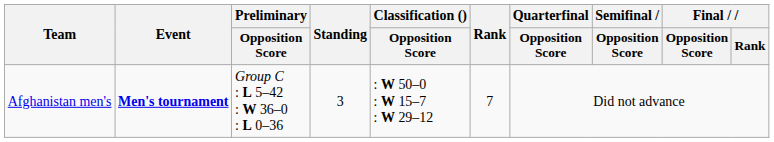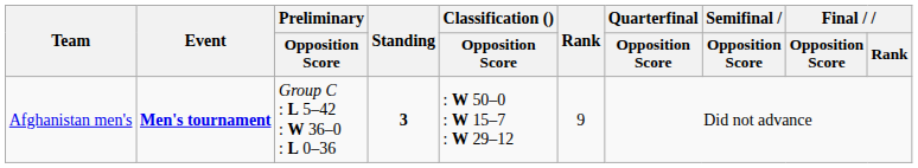 <table class=wikitable style=font-size:90%;text-align:center>
 <tr>
 <th rowspan=2>Team</th>
 <th rowspan=2>Event</th>
 <th>Preliminary</th>
 <th rowspan=2>Standing</th>
 <th>Classification ()</th>
 <th rowspan=2>Rank</th>
 <th>Quarterfinal</th>
 <th>Semifinal / </th>
 <th colspan=2>Final /  / </th>
 </tr>
 <tr style="font-size:95%">
 <th>Opposition<br>Score</th>
 <th>Opposition<br>Score</th>
 <th>Opposition<br>Score</th>
 <th>Opposition<br>Score</th>
 <th>Opposition<br>Score</th>
 <th>Rank</th>
 </tr>
 <tr>
 <td align=left><a href='#'>Afghanistan men's</a></td>
 <td align=left><strong><a href='#'>Men's tournament</a></strong></td>
 <td align=left><em>Group C</em><br>: <strong>L</strong> 5–42<br>:  <strong>W</strong> 36–0<br>:  <strong>L</strong> 0–36</td>
-<td>3</td>
+<td><strong>3</strong></td>
 <td align=left>: <strong>W</strong> 50–0<br>:  <strong>W</strong> 15–7<br>:  <strong>W</strong> 29–12</td>
-<td>7</td>
+<td>9</td>
 <td colspan=4>Did not advance</td>
 </tr>
 </table>
